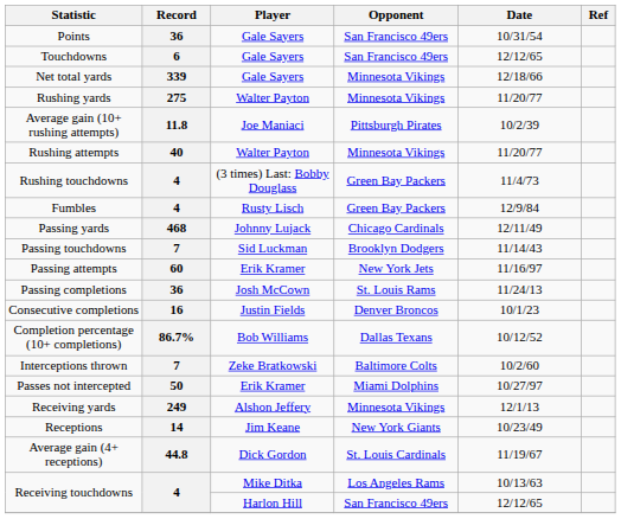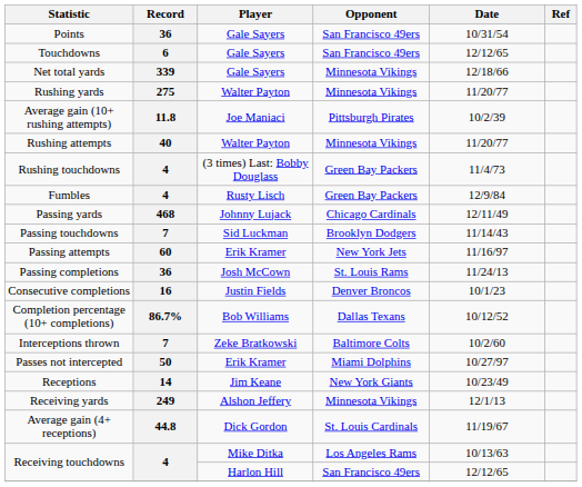 <table class="sortable wikitable" style="text-align:center" width="60%">
 <tr>
 <th scope="col" width=20%>Statistic</th>
 <th scope="col" width=10% class="unsortable">Record</th>
 <th scope="col" width=18%>Player</th>
 <th scope="col" width=18%>Opponent</th>
 <th scope="col" width=18%>Date</th>
 <th scope="col" width=5% class="unsortable">Ref</th>
 </tr>
 <tr>
 <td>Points</td>
 <th>36</th>
 <td><a href='#'>Gale Sayers</a></td>
 <td><a href='#'>San Francisco 49ers</a></td>
 <td>10/31/54</td>
 <td></td>
 </tr>
 <tr>
 <td>Touchdowns</td>
 <th>6</th>
 <td><a href='#'>Gale Sayers</a></td>
 <td><a href='#'>San Francisco 49ers</a></td>
 <td>12/12/65</td>
 <td></td>
 </tr>
 <tr>
 <td>Net total yards</td>
 <th>339</th>
 <td><a href='#'>Gale Sayers</a></td>
 <td><a href='#'>Minnesota Vikings</a></td>
 <td>12/18/66</td>
 <td></td>
 </tr>
 <tr>
 <td>Rushing yards</td>
 <th>275</th>
 <td><a href='#'>Walter Payton</a></td>
 <td><a href='#'>Minnesota Vikings</a></td>
 <td>11/20/77</td>
 <td></td>
 </tr>
 <tr>
 <td>Average gain (10+ rushing attempts)</td>
 <th>11.8</th>
 <td><a href='#'>Joe Maniaci</a></td>
 <td><a href='#'>Pittsburgh Pirates</a></td>
 <td>10/2/39</td>
 <td></td>
 </tr>
 <tr>
 <td>Rushing attempts</td>
 <th>40</th>
 <td><a href='#'>Walter Payton</a></td>
 <td><a href='#'>Minnesota Vikings</a></td>
 <td>11/20/77</td>
 <td></td>
 </tr>
 <tr>
 <td>Rushing touchdowns</td>
 <th>4</th>
 <td>(3 times) Last: <a href='#'>Bobby Douglass</a></td>
 <td><a href='#'>Green Bay Packers</a></td>
 <td>11/4/73</td>
 <td></td>
 </tr>
 <tr>
 <td>Fumbles</td>
 <th>4</th>
 <td><a href='#'>Rusty Lisch</a></td>
 <td><a href='#'>Green Bay Packers</a></td>
 <td>12/9/84</td>
 <td></td>
 </tr>
 <tr>
 <td>Passing yards</td>
 <th>468</th>
 <td><a href='#'>Johnny Lujack</a></td>
 <td><a href='#'>Chicago Cardinals</a></td>
 <td>12/11/49</td>
 <td></td>
 </tr>
 <tr>
 <td>Passing touchdowns</td>
 <th>7</th>
 <td><a href='#'>Sid Luckman</a></td>
 <td><a href='#'>Brooklyn Dodgers</a></td>
 <td>11/14/43</td>
 <td></td>
 </tr>
 <tr>
 <td>Passing attempts</td>
 <th>60</th>
 <td><a href='#'>Erik Kramer</a></td>
 <td><a href='#'>New York Jets</a></td>
 <td>11/16/97</td>
 <td></td>
 </tr>
 <tr>
 <td>Passing completions</td>
 <th>36</th>
 <td><a href='#'>Josh McCown</a></td>
 <td><a href='#'>St. Louis Rams</a></td>
 <td>11/24/13</td>
 <td></td>
 </tr>
 <tr>
 <td>Consecutive completions</td>
 <th>16</th>
 <td><a href='#'>Justin Fields</a></td>
 <td><a href='#'>Denver Broncos</a></td>
 <td>10/1/23</td>
 <td></td>
 </tr>
 <tr>
 <td>Completion percentage (10+ completions)</td>
 <th>86.7%</th>
 <td><a href='#'>Bob Williams</a></td>
 <td><a href='#'>Dallas Texans</a></td>
 <td>10/12/52</td>
 <td></td>
 </tr>
 <tr>
 <td>Interceptions thrown</td>
 <th>7</th>
 <td><a href='#'>Zeke Bratkowski</a></td>
 <td><a href='#'>Baltimore Colts</a></td>
 <td>10/2/60</td>
 <td></td>
 </tr>
 <tr>
 <td>Passes not intercepted</td>
 <th>50</th>
 <td><a href='#'>Erik Kramer</a></td>
 <td><a href='#'>Miami Dolphins</a></td>
 <td>10/27/97</td>
 <td></td>
 </tr>
 <tr>
+<td>Receptions</td>
+<th>14</th>
+<td><a href='#'>Jim Keane</a></td>
+<td><a href='#'>New York Giants</a></td>
+<td>10/23/49</td>
+<td></td>
+</tr>
+<tr>
 <td>Receiving yards</td>
 <th>249</th>
 <td><a href='#'>Alshon Jeffery</a></td>
 <td><a href='#'>Minnesota Vikings</a></td>
 <td>12/1/13</td>
-<td></td>
-</tr>
-<tr>
-<td>Receptions</td>
-<th>14</th>
-<td><a href='#'>Jim Keane</a></td>
-<td><a href='#'>New York Giants</a></td>
-<td>10/23/49</td>
 <td></td>
 </tr>
 <tr>
 <td>Average gain (4+ receptions)</td>
 <th>44.8</th>
 <td><a href='#'>Dick Gordon</a></td>
 <td><a href='#'>St. Louis Cardinals</a></td>
 <td>11/19/67</td>
 <td></td>
 </tr>
 <tr>
 <td rowSpan="2">Receiving touchdowns</td>
 <th rowSpan="2">4</th>
 <td><a href='#'>Mike Ditka</a></td>
 <td><a href='#'>Los Angeles Rams</a></td>
 <td>10/13/63</td>
 <td></td>
 </tr>
 <tr>
 <td><a href='#'>Harlon Hill</a></td>
 <td><a href='#'>San Francisco 49ers</a></td>
 <td>12/12/65</td>
 <td></td>
 </tr>
 <tr>
 </tr>
 </table>
